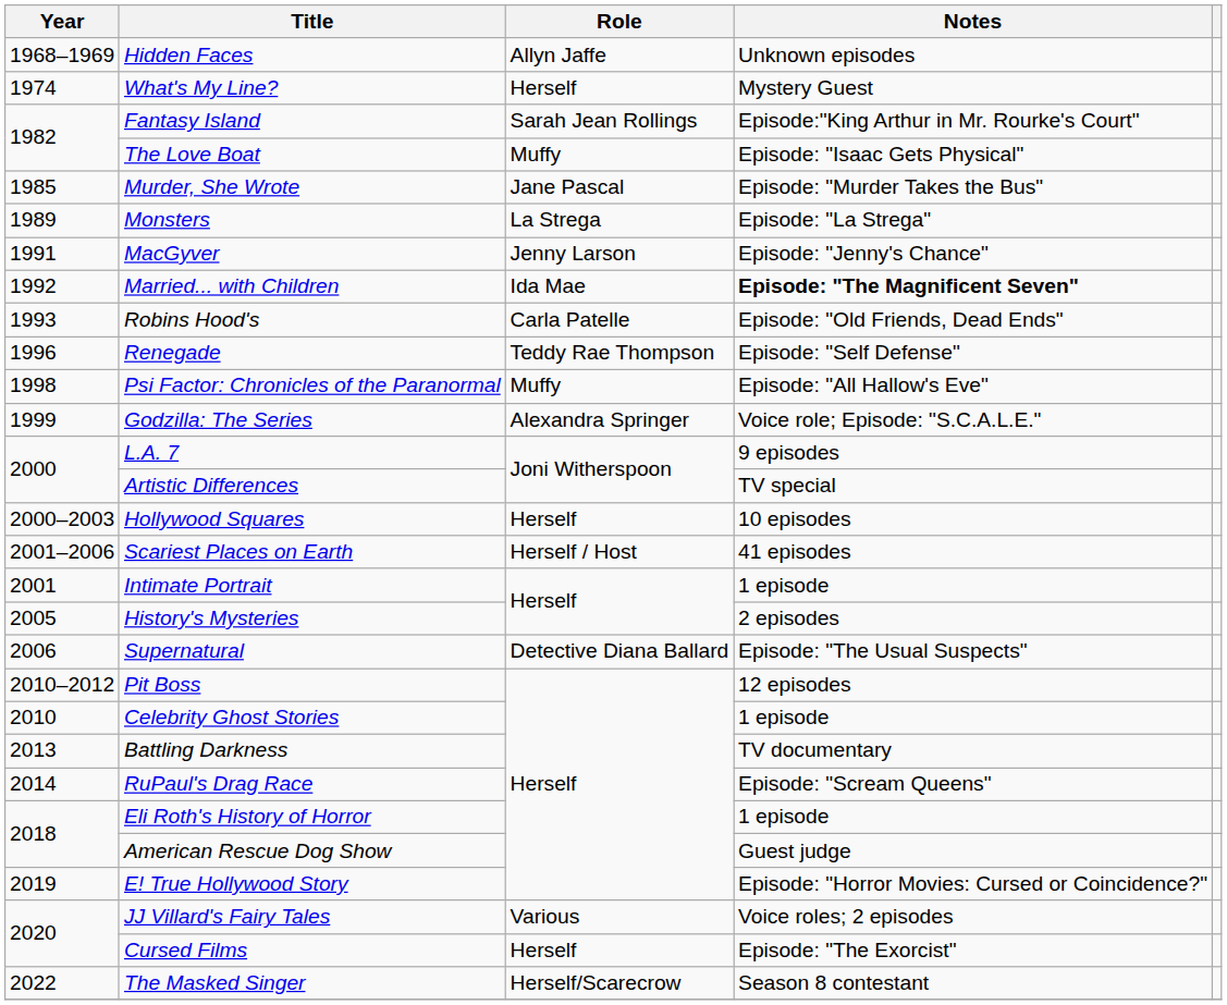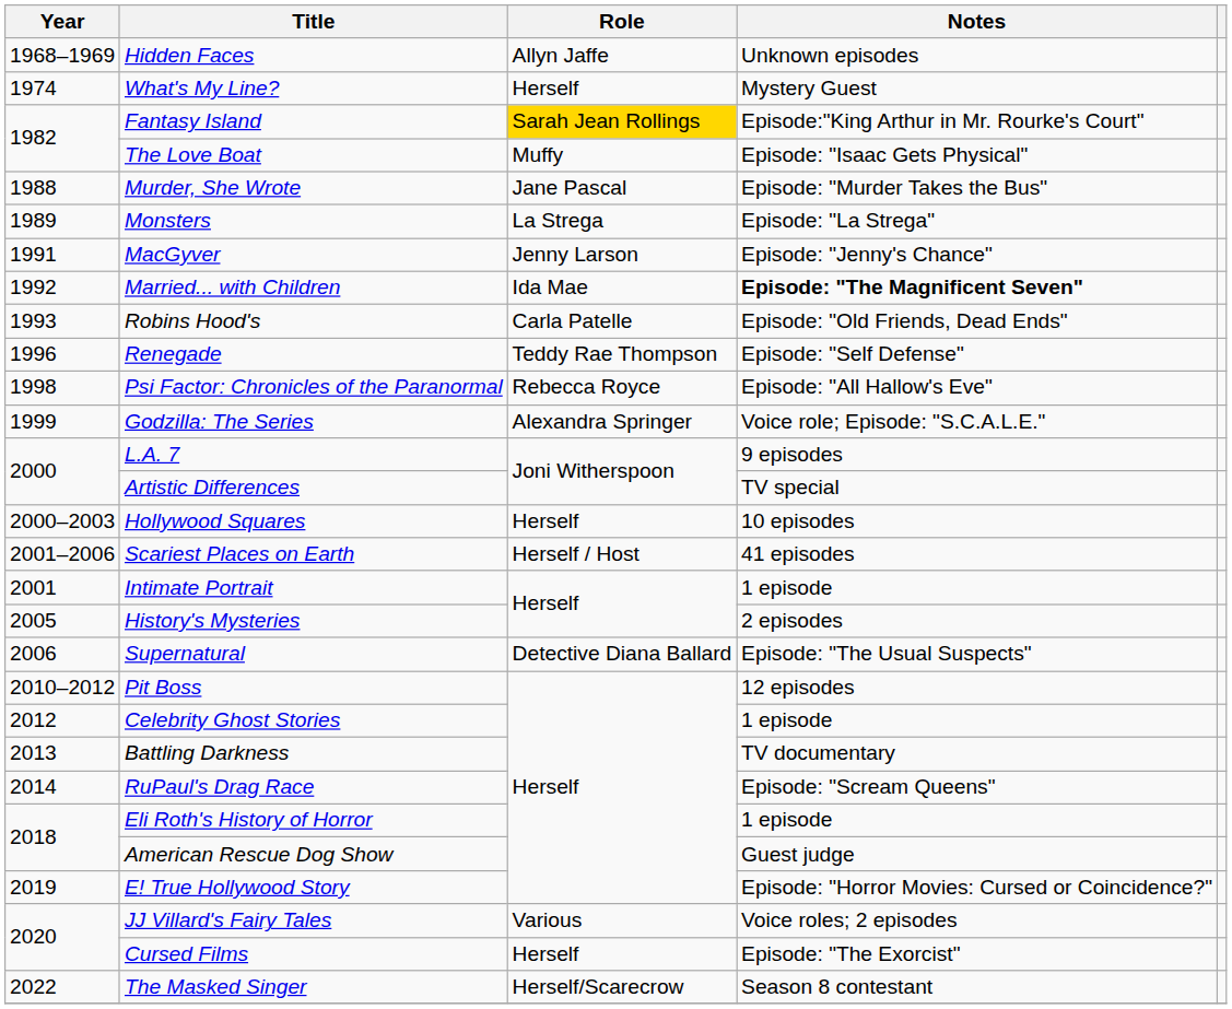 <table class="wikitable sortable">
 <tr>
 <th>Year</th>
 <th>Title</th>
 <th>Role</th>
 <th>Notes</th>
 <th class="unsortable"></th>
 </tr>
 <tr>
 <td>1968–1969</td>
 <td><em><a href='#'>Hidden Faces</a></em></td>
 <td>Allyn Jaffe</td>
 <td>Unknown episodes</td>
 <td style=text-align:center></td>
 </tr>
 <tr>
 <td>1974</td>
 <td><em><a href='#'>What's My Line?</a></em></td>
 <td>Herself</td>
 <td>Mystery Guest</td>
 <td></td>
 </tr>
 <tr>
 <td rowspan="2">1982</td>
 <td><em><a href='#'>Fantasy Island</a></em></td>
-<td>Sarah Jean Rollings</td>
+<td style="background: gold;">Sarah Jean Rollings</td>
 <td>Episode:"King Arthur in Mr. Rourke's Court"</td>
 <td style=text-align:center></td>
 </tr>
 <tr>
 <td><em><a href='#'>The Love Boat</a></em></td>
 <td>Muffy</td>
 <td>Episode: "Isaac Gets Physical"</td>
 <td style=text-align:center></td>
 </tr>
 <tr>
-<td>1985</td>
+<td>1988</td>
 <td><em><a href='#'>Murder, She Wrote</a></em></td>
 <td>Jane Pascal</td>
 <td>Episode: "Murder Takes the Bus"</td>
 <td style=text-align:center></td>
 </tr>
 <tr>
 <td>1989</td>
 <td><em><a href='#'>Monsters</a></em></td>
 <td>La Strega</td>
 <td>Episode: "La Strega"</td>
 <td style=text-align:center></td>
 </tr>
 <tr>
 <td>1991</td>
 <td><em><a href='#'>MacGyver</a></em></td>
 <td>Jenny Larson</td>
 <td>Episode: "Jenny's Chance"</td>
 <td style=text-align:center></td>
 </tr>
 <tr>
 <td>1992</td>
 <td><em><a href='#'>Married... with Children</a></em></td>
 <td>Ida Mae</td>
 <td><strong>Episode: "The Magnificent Seven"</strong></td>
 <td style=text-align:center></td>
 </tr>
 <tr>
 <td>1993</td>
 <td><em>Robins Hood's</em></td>
 <td>Carla Patelle</td>
 <td>Episode: "Old Friends, Dead Ends"</td>
 <td></td>
 </tr>
 <tr>
 <td>1996</td>
 <td><em><a href='#'>Renegade</a></em></td>
 <td>Teddy Rae Thompson</td>
 <td>Episode: "Self Defense"</td>
 <td style=text-align:center></td>
 </tr>
 <tr>
 <td>1998</td>
 <td><em><a href='#'>Psi Factor: Chronicles of the Paranormal</a></em></td>
-<td>Muffy</td>
+<td>Rebecca Royce</td>
 <td>Episode: "All Hallow's Eve"</td>
 <td style=text-align:center></td>
 </tr>
 <tr>
 <td>1999</td>
 <td><em><a href='#'>Godzilla: The Series</a></em></td>
 <td>Alexandra Springer</td>
 <td>Voice role; Episode: "S.C.A.L.E."</td>
 <td style=text-align:center></td>
 </tr>
 <tr>
 <td rowspan="2">2000</td>
 <td><em><a href='#'>L.A. 7</a></em></td>
 <td rowspan="2">Joni Witherspoon</td>
 <td>9 episodes</td>
 <td style=text-align:center></td>
 </tr>
 <tr>
 <td><em><a href='#'>Artistic Differences</a></em></td>
 <td>TV special</td>
 <td style=text-align:center></td>
 </tr>
 <tr>
 <td>2000–2003</td>
 <td><em><a href='#'>Hollywood Squares</a></em></td>
 <td>Herself</td>
 <td>10 episodes</td>
 <td style=text-align:center></td>
 </tr>
 <tr>
 <td>2001–2006</td>
 <td><em><a href='#'>Scariest Places on Earth</a></em></td>
 <td>Herself / Host</td>
 <td>41 episodes</td>
 <td style=text-align:center></td>
 </tr>
 <tr>
 <td>2001</td>
 <td><em><a href='#'>Intimate Portrait</a></em></td>
 <td rowspan="2">Herself</td>
 <td>1 episode</td>
 <td></td>
 </tr>
 <tr>
 <td>2005</td>
 <td><em><a href='#'>History's Mysteries</a></em></td>
 <td>2 episodes</td>
 <td></td>
 </tr>
 <tr>
 <td>2006</td>
 <td><em><a href='#'>Supernatural</a></em></td>
 <td>Detective Diana Ballard</td>
 <td>Episode: "The Usual Suspects"</td>
 <td style=text-align:center></td>
 </tr>
 <tr>
 <td>2010–2012</td>
 <td><em><a href='#'>Pit Boss</a></em></td>
 <td rowspan="7">Herself</td>
 <td>12 episodes</td>
 <td style=text-align:center></td>
 </tr>
 <tr>
-<td>2010</td>
+<td>2012</td>
 <td><em><a href='#'>Celebrity Ghost Stories</a></em></td>
 <td>1 episode</td>
 <td style=text-align:center></td>
 </tr>
 <tr>
 <td>2013</td>
 <td><em>Battling Darkness</em></td>
 <td>TV documentary</td>
 <td></td>
 </tr>
 <tr>
 <td>2014</td>
 <td><em><a href='#'>RuPaul's Drag Race</a></em></td>
 <td>Episode: "Scream Queens"</td>
 <td style=text-align:center></td>
 </tr>
 <tr>
 <td rowspan="2">2018</td>
 <td><em><a href='#'>Eli Roth's History of Horror</a></em></td>
 <td>1 episode</td>
 <td style="text-align:center"></td>
 </tr>
 <tr>
 <td><em>American Rescue Dog Show</em></td>
 <td>Guest judge</td>
 <td></td>
 </tr>
 <tr>
 <td>2019</td>
 <td><em><a href='#'>E! True Hollywood Story</a></em></td>
 <td>Episode: "Horror Movies: Cursed or Coincidence?"</td>
 <td></td>
 </tr>
 <tr>
 <td rowspan="2">2020</td>
 <td><em><a href='#'>JJ Villard's Fairy Tales</a></em></td>
 <td>Various</td>
 <td>Voice roles; 2 episodes</td>
 <td></td>
 </tr>
 <tr>
 <td><em><a href='#'>Cursed Films</a></em></td>
 <td>Herself</td>
 <td>Episode: "The Exorcist"</td>
 <td></td>
 </tr>
 <tr>
 <td>2022</td>
 <td><em><a href='#'>The Masked Singer</a></em></td>
 <td>Herself/Scarecrow</td>
 <td>Season 8 contestant</td>
 <td></td>
 </tr>
 <tr>
 </tr>
 </table>
